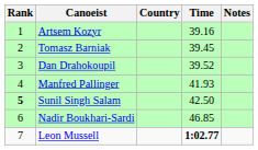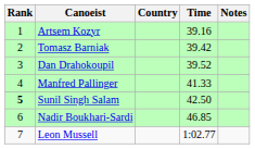 <table class="wikitable" style="text-align:center">
 <tr>
 <th>Rank</th>
 <th>Canoeist</th>
 <th>Country</th>
 <th>Time</th>
 <th>Notes</th>
 </tr>
 <tr bgcolor=bbffbb>
 <td>1</td>
 <td align="left"><a href='#'>Artsem Kozyr</a></td>
 <td align="left"></td>
 <td>39.16</td>
 <td></td>
 </tr>
 <tr bgcolor=bbffbb>
 <td>2</td>
 <td align="left"><a href='#'>Tomasz Barniak</a></td>
 <td align="left"></td>
-<td>39.45</td>
+<td>39.42</td>
 <td></td>
 </tr>
 <tr bgcolor=bbffbb>
 <td>3</td>
 <td align="left"><a href='#'>Dan Drahokoupil</a></td>
 <td align="left"></td>
 <td>39.52</td>
 <td></td>
 </tr>
 <tr bgcolor=bbffbb>
 <td>4</td>
 <td align="left"><a href='#'>Manfred Pallinger</a></td>
 <td align="left"></td>
-<td>41.93</td>
+<td>41.33</td>
 <td></td>
 </tr>
 <tr bgcolor=bbffbb>
 <td><strong>5</strong></td>
 <td align="left"><a href='#'>Sunil Singh Salam</a></td>
 <td align="left"></td>
 <td>42.50</td>
 <td></td>
 </tr>
 <tr bgcolor=bbffbb>
 <td>6</td>
 <td align="left"><a href='#'>Nadir Boukhari-Sardi</a></td>
 <td align="left"></td>
 <td>46.85</td>
 <td></td>
 </tr>
 <tr>
 <td>7</td>
 <td align="left"><a href='#'>Leon Mussell</a></td>
 <td align="left"></td>
-<td><strong>1:02.77</strong></td>
+<td>1:02.77</td>
 <td></td>
 </tr>
 </table>
